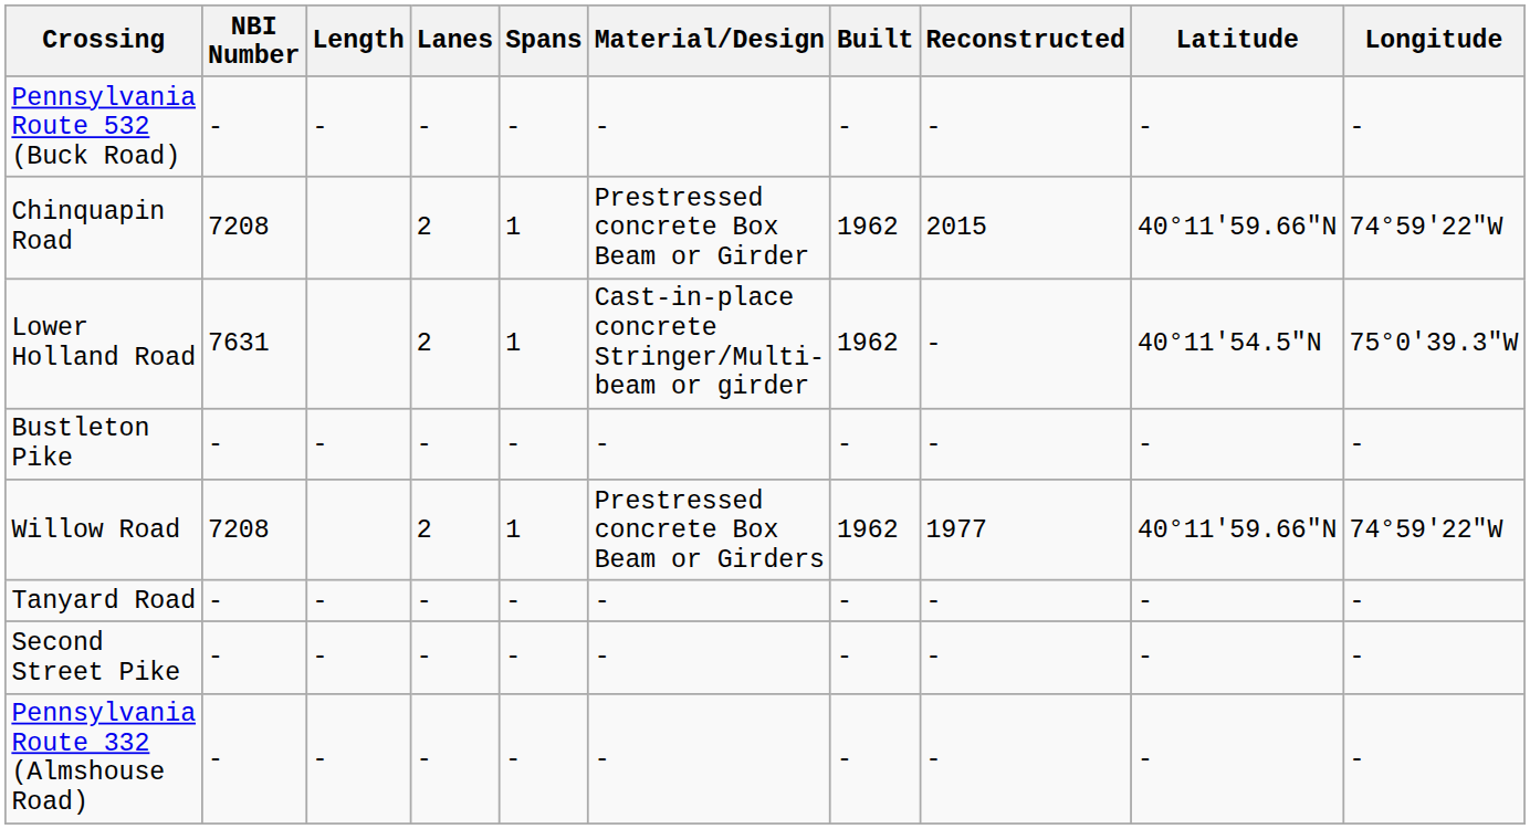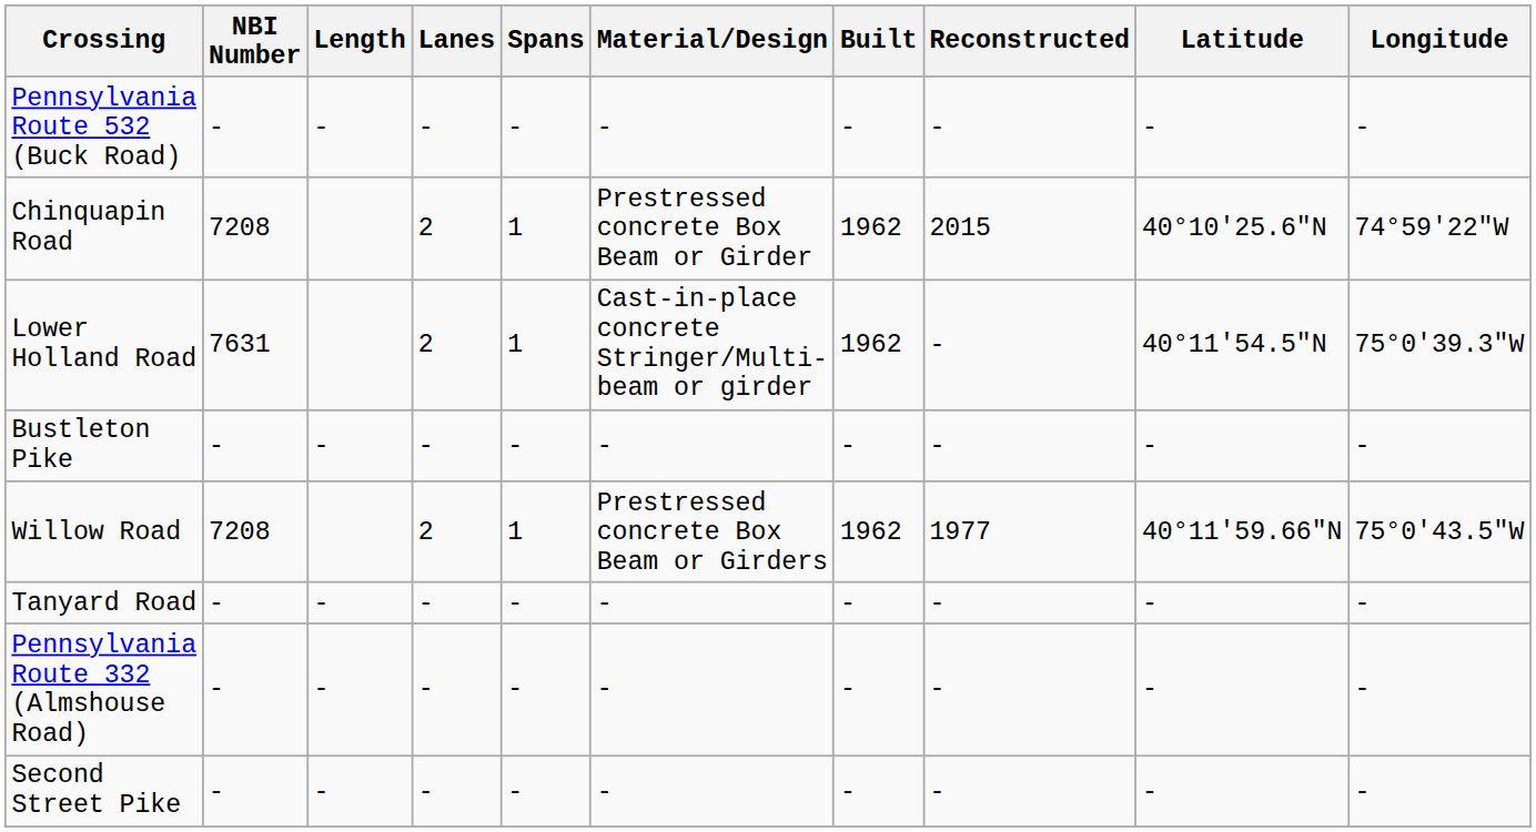 <table class="wikitable">
 <tr>
 <th>Crossing</th>
 <th>NBI Number</th>
 <th>Length</th>
 <th>Lanes</th>
 <th>Spans</th>
 <th>Material/Design</th>
 <th>Built</th>
 <th>Reconstructed</th>
 <th>Latitude</th>
 <th>Longitude</th>
 </tr>
 <tr>
 <td><a href='#'>Pennsylvania Route 532</a> (Buck Road)</td>
 <td>-</td>
 <td>-</td>
 <td>-</td>
 <td>-</td>
 <td>-</td>
 <td>-</td>
 <td>-</td>
 <td>-</td>
 <td>-</td>
 </tr>
 <tr>
 <td>Chinquapin Road</td>
 <td>7208</td>
 <td></td>
 <td>2</td>
 <td>1</td>
 <td>Prestressed concrete Box Beam or Girder</td>
 <td>1962</td>
 <td>2015</td>
-<td>40°11'59.66"N</td>
+<td>40°10'25.6"N</td>
 <td>74°59'22"W</td>
 </tr>
 <tr>
 <td>Lower Holland Road</td>
 <td>7631</td>
 <td></td>
 <td>2</td>
 <td>1</td>
 <td>Cast-in-place concrete Stringer/Multi-beam or girder</td>
 <td>1962</td>
 <td>-</td>
 <td>40°11'54.5"N</td>
 <td>75°0'39.3"W</td>
 </tr>
 <tr>
 <td>Bustleton Pike</td>
 <td>-</td>
 <td>-</td>
 <td>-</td>
 <td>-</td>
 <td>-</td>
 <td>-</td>
 <td>-</td>
 <td>-</td>
 <td>-</td>
 </tr>
 <tr>
 <td>Willow Road</td>
 <td>7208</td>
 <td></td>
 <td>2</td>
 <td>1</td>
 <td>Prestressed concrete Box Beam or Girders</td>
 <td>1962</td>
 <td>1977</td>
 <td>40°11'59.66"N</td>
-<td>74°59'22"W</td>
+<td>75°0'43.5"W</td>
 </tr>
 <tr>
 <td>Tanyard Road</td>
+<td>-</td>
+<td>-</td>
+<td>-</td>
+<td>-</td>
+<td>-</td>
+<td>-</td>
+<td>-</td>
+<td>-</td>
+<td>-</td>
+</tr>
+<tr>
+<td><a href='#'>Pennsylvania Route 332</a> (Almshouse Road)</td>
 <td>-</td>
 <td>-</td>
 <td>-</td>
 <td>-</td>
 <td>-</td>
 <td>-</td>
 <td>-</td>
 <td>-</td>
 <td>-</td>
 </tr>
 <tr>
 <td>Second Street Pike</td>
 <td>-</td>
 <td>-</td>
 <td>-</td>
 <td>-</td>
 <td>-</td>
 <td>-</td>
 <td>-</td>
 <td>-</td>
 <td>-</td>
 </tr>
 <tr>
-<td><a href='#'>Pennsylvania Route 332</a> (Almshouse Road)</td>
-<td>-</td>
-<td>-</td>
-<td>-</td>
-<td>-</td>
-<td>-</td>
-<td>-</td>
-<td>-</td>
-<td>-</td>
-<td>-</td>
-</tr>
-<tr>
 </tr>
 </table>
